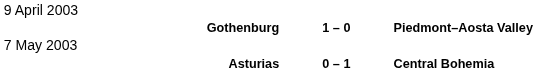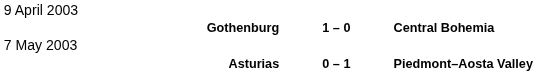 <table width=100% cellspacing=1>
 <tr>
 <th width=25%></th>
 <th width=10%></th>
 <th></th>
 </tr>
 <tr>
 <td>9 April 2003</td>
 </tr>
 <tr style=font-size:90%>
 <td align=right><strong>Gothenburg</strong></td>
 <td align=center><strong>1 – 0</strong></td>
-<td><strong>Piedmont–Aosta Valley</strong></td>
+<td><strong>Central Bohemia</strong></td>
 </tr>
 <tr>
 <td>7 May 2003</td>
 </tr>
 <tr style=font-size:90%>
 <td align=right><strong>Asturias</strong></td>
 <td align=center><strong>0 – 1</strong></td>
-<td><strong>Central Bohemia</strong></td>
+<td><strong>Piedmont–Aosta Valley</strong></td>
 </tr>
 </table>
